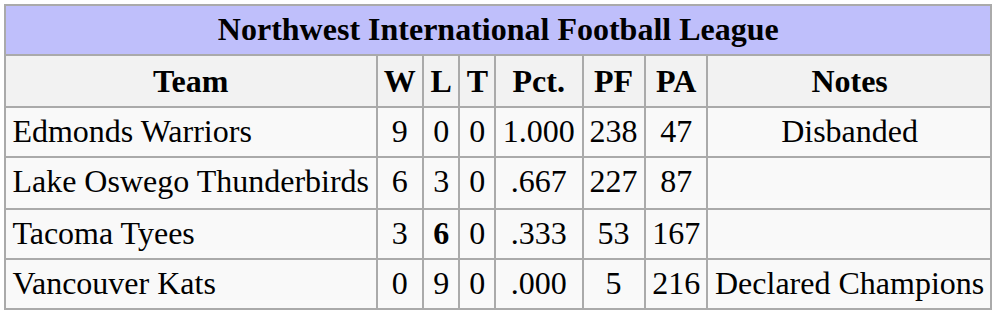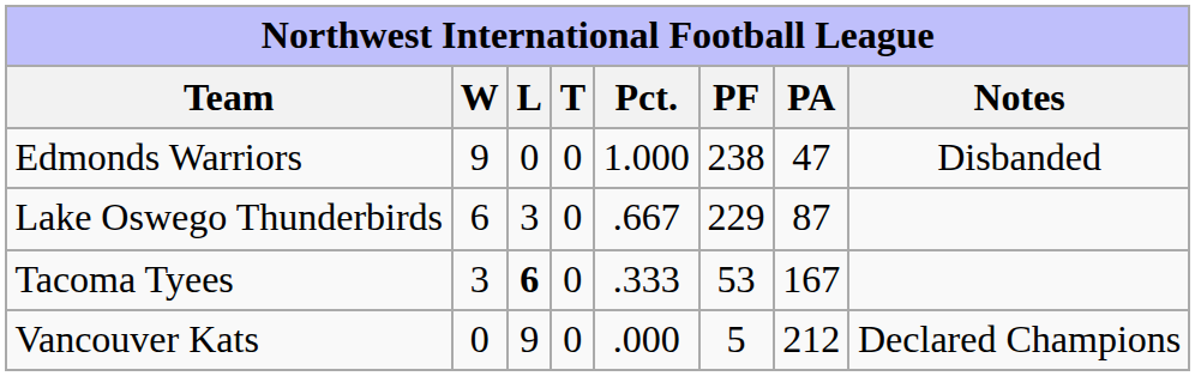 <table class="wikitable">
 <tr style="background:#bfbffb;">
 <td colspan="8" style="text-align:center;"><strong>Northwest International Football League</strong></td>
 </tr>
 <tr style="background:#efefef;">
 <th>Team</th>
 <th>W</th>
 <th>L</th>
 <th>T</th>
 <th>Pct.</th>
 <th>PF</th>
 <th>PA</th>
 <th>Notes</th>
 </tr>
 <tr align="center">
 <td align="left">Edmonds Warriors</td>
 <td>9</td>
 <td>0</td>
 <td>0</td>
 <td>1.000</td>
 <td>238</td>
 <td>47</td>
 <td>Disbanded</td>
 </tr>
 <tr align="center">
 <td align="left">Lake Oswego Thunderbirds</td>
 <td>6</td>
 <td>3</td>
 <td>0</td>
 <td>.667</td>
-<td>227</td>
+<td>229</td>
 <td>87</td>
 <td></td>
 </tr>
 <tr align="center">
 <td align="left">Tacoma Tyees</td>
 <td>3</td>
 <td><strong>6</strong></td>
 <td>0</td>
 <td>.333</td>
 <td>53</td>
 <td>167</td>
 <td></td>
 </tr>
 <tr align="center">
 <td align="left">Vancouver Kats</td>
 <td>0</td>
 <td>9</td>
 <td>0</td>
 <td>.000</td>
 <td>5</td>
-<td>216</td>
+<td>212</td>
 <td>Declared Champions</td>
 </tr>
 </table>
